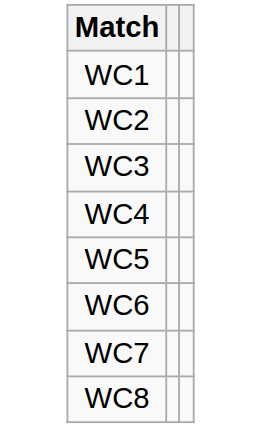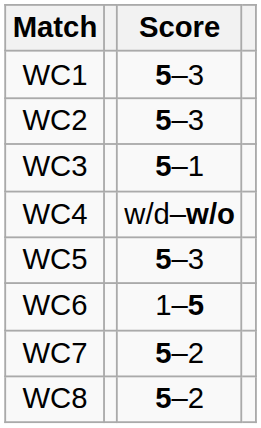 <table class="wikitable" style="font-size: 100%; margin: 1em auto 1em auto;">
 <tr>
 <th>Match</th>
 <th></th>
+<th>Score</th>
 <th></th>
 </tr>
 <tr>
 <td align="center">WC1</td>
 <td><strong></strong></td>
+<td align="center"><strong>5</strong>–3</td>
 <td></td>
 </tr>
 <tr>
 <td align="center">WC2</td>
 <td><strong></strong></td>
+<td align="center"><strong>5</strong>–3</td>
 <td></td>
 </tr>
 <tr>
 <td align="center">WC3</td>
 <td><strong></strong></td>
+<td align="center"><strong>5</strong>–1</td>
 <td></td>
 </tr>
 <tr>
 <td align="center">WC4</td>
 <td></td>
+<td align="center">w/d–<strong>w/o</strong></td>
 <td><strong></strong></td>
 </tr>
 <tr>
 <td align="center">WC5</td>
 <td><strong></strong></td>
+<td align="center"><strong>5</strong>–3</td>
 <td></td>
 </tr>
 <tr>
 <td align="center">WC6</td>
 <td></td>
+<td align="center">1–<strong>5</strong></td>
 <td><strong></strong></td>
 </tr>
 <tr>
 <td align="center">WC7</td>
 <td><strong></strong></td>
+<td align="center"><strong>5</strong>–2</td>
 <td></td>
 </tr>
 <tr>
 <td align="center">WC8</td>
 <td><strong></strong></td>
+<td align="center"><strong>5</strong>–2</td>
 <td></td>
 </tr>
 </table>
